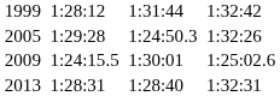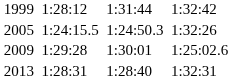 <table>
 <tr>
 <td>1999</td>
 <td></td>
 <td>1:28:12</td>
 <td></td>
 <td>1:31:44</td>
 <td></td>
 <td>1:32:42</td>
 </tr>
 <tr>
 <td>2005</td>
 <td></td>
-<td>1:29:28</td>
+<td>1:24:15.5</td>
 <td></td>
 <td>1:24:50.3</td>
 <td></td>
 <td>1:32:26</td>
 </tr>
 <tr>
 <td>2009</td>
 <td></td>
-<td>1:24:15.5</td>
+<td>1:29:28</td>
 <td></td>
 <td>1:30:01</td>
 <td></td>
 <td>1:25:02.6</td>
 </tr>
 <tr>
 <td>2013</td>
 <td></td>
 <td>1:28:31</td>
 <td></td>
 <td>1:28:40</td>
 <td></td>
 <td>1:32:31</td>
 </tr>
 </table>
